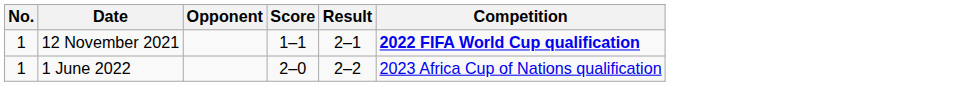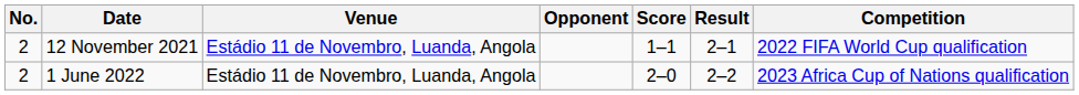 <table class="wikitable sortable">
 <tr>
 <th scope="col">No.</th>
 <th scope="col">Date</th>
+<th scope="col">Venue</th>
 <th scope="col">Opponent</th>
 <th scope="col">Score</th>
 <th scope="col">Result</th>
 <th scope="col">Competition</th>
 </tr>
 <tr>
-<td align="center">1</td>
+<td align="center">2</td>
 <td>12 November 2021</td>
+<td><a href='#'>Estádio 11 de Novembro</a>, <a href='#'>Luanda</a>, Angola</td>
 <td></td>
 <td align="center">1–1</td>
 <td align="center">2–1</td>
-<td><strong><a href='#'>2022 FIFA World Cup qualification</a></strong></td>
+<td><a href='#'>2022 FIFA World Cup qualification</a></td>
 </tr>
 <tr>
-<td align="center">1</td>
+<td align="center">2</td>
 <td>1 June 2022</td>
+<td>Estádio 11 de Novembro, Luanda, Angola</td>
 <td></td>
 <td align="center">2–0</td>
 <td align="center">2–2</td>
 <td><a href='#'>2023 Africa Cup of Nations qualification</a></td>
 </tr>
 </table>
